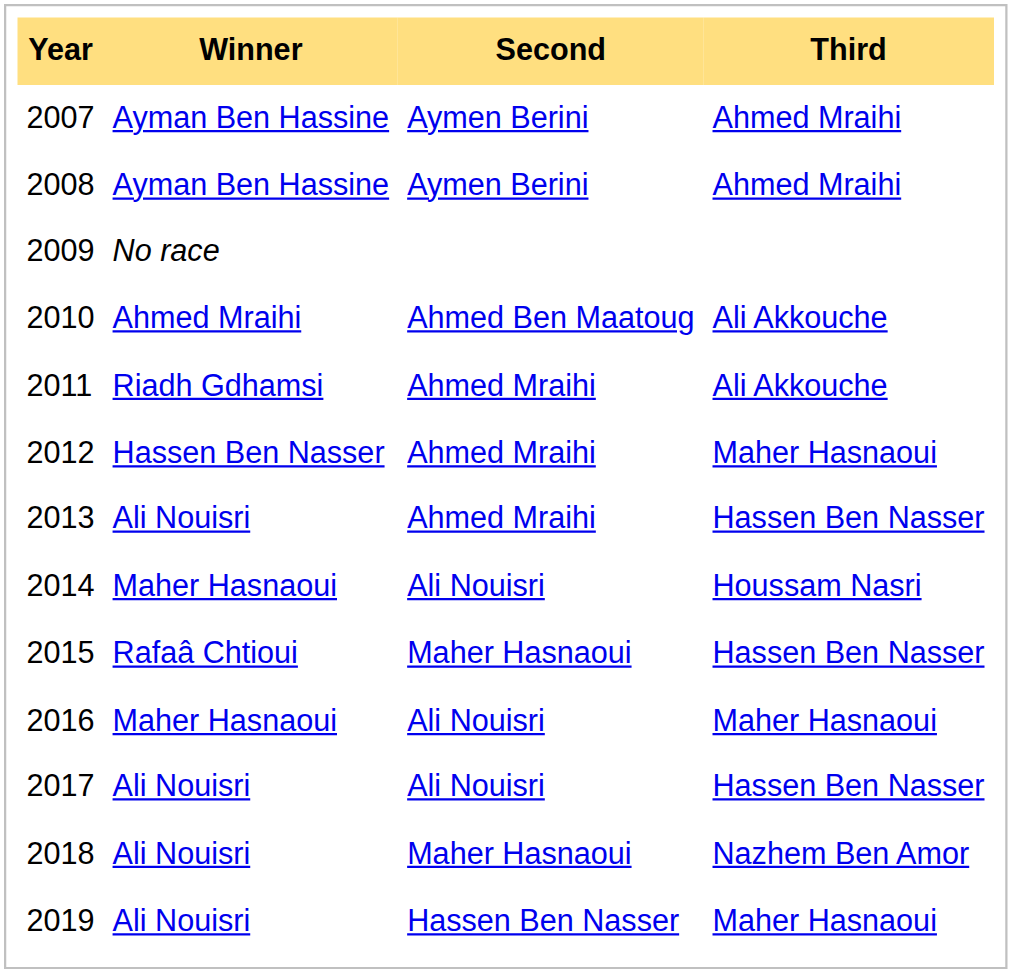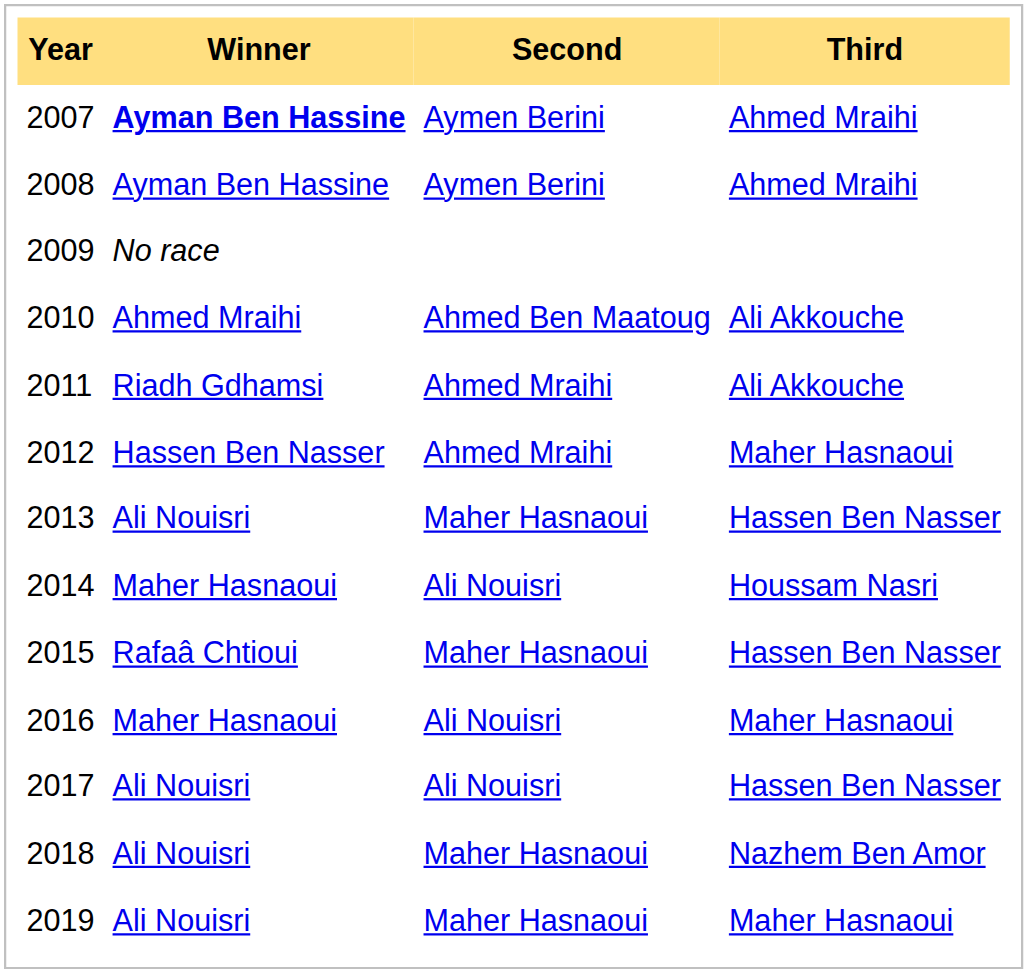 <table cellpadding="4" cellspacing="0"  style="border: 1px solid silver; color: black; margin: 0 0 0.5em 0; background-color: white; padding: 5px; text-align: left; font-size:85%; vertical-align: top; line-height:1.6em;">
 <tr>
 <th scope=col; align="center" bgcolor="FFDF80">Year</th>
 <th scope=col; align="center" bgcolor="FFDF80">Winner</th>
 <th scope=col; align="center" bgcolor="FFDF80">Second</th>
 <th scope=col; align="center" bgcolor="FFDF80">Third</th>
 </tr>
 <tr>
 </tr>
 <tr>
 <td>2007</td>
-<td><a href='#'>Ayman Ben Hassine</a></td>
+<td><strong><a href='#'>Ayman Ben Hassine</a></strong></td>
 <td><a href='#'>Aymen Berini</a></td>
 <td><a href='#'>Ahmed Mraihi</a></td>
 </tr>
 <tr>
 <td>2008</td>
 <td><a href='#'>Ayman Ben Hassine</a></td>
 <td><a href='#'>Aymen Berini</a></td>
 <td><a href='#'>Ahmed Mraihi</a></td>
 </tr>
 <tr>
 <td>2009</td>
 <td><em>No race</em></td>
 <td></td>
 <td></td>
 </tr>
 <tr>
 <td>2010</td>
 <td><a href='#'>Ahmed Mraihi</a></td>
 <td><a href='#'>Ahmed Ben Maatoug</a></td>
 <td><a href='#'>Ali Akkouche</a></td>
 </tr>
 <tr>
 <td>2011</td>
 <td><a href='#'>Riadh Gdhamsi</a></td>
 <td><a href='#'>Ahmed Mraihi</a></td>
 <td><a href='#'>Ali Akkouche</a></td>
 </tr>
 <tr>
 <td>2012</td>
 <td><a href='#'>Hassen Ben Nasser</a></td>
 <td><a href='#'>Ahmed Mraihi</a></td>
 <td><a href='#'>Maher Hasnaoui</a></td>
 </tr>
 <tr>
 <td>2013</td>
 <td><a href='#'>Ali Nouisri</a></td>
-<td><a href='#'>Ahmed Mraihi</a></td>
+<td><a href='#'>Maher Hasnaoui</a></td>
 <td><a href='#'>Hassen Ben Nasser</a></td>
 </tr>
 <tr>
 <td>2014</td>
 <td><a href='#'>Maher Hasnaoui</a></td>
 <td><a href='#'>Ali Nouisri</a></td>
 <td><a href='#'>Houssam Nasri</a></td>
 </tr>
 <tr>
 <td>2015</td>
 <td><a href='#'>Rafaâ Chtioui</a></td>
 <td><a href='#'>Maher Hasnaoui</a></td>
 <td><a href='#'>Hassen Ben Nasser</a></td>
 </tr>
 <tr>
 <td>2016</td>
 <td><a href='#'>Maher Hasnaoui</a></td>
 <td><a href='#'>Ali Nouisri</a></td>
 <td><a href='#'>Maher Hasnaoui</a></td>
 </tr>
 <tr>
 <td>2017</td>
 <td><a href='#'>Ali Nouisri</a></td>
 <td><a href='#'>Ali Nouisri</a></td>
 <td><a href='#'>Hassen Ben Nasser</a></td>
 </tr>
 <tr>
 <td>2018</td>
 <td><a href='#'>Ali Nouisri</a></td>
 <td><a href='#'>Maher Hasnaoui</a></td>
 <td><a href='#'>Nazhem Ben Amor</a></td>
 </tr>
 <tr>
 <td>2019</td>
 <td><a href='#'>Ali Nouisri</a></td>
-<td><a href='#'>Hassen Ben Nasser</a></td>
+<td><a href='#'>Maher Hasnaoui</a></td>
 <td><a href='#'>Maher Hasnaoui</a></td>
 </tr>
 </table>
